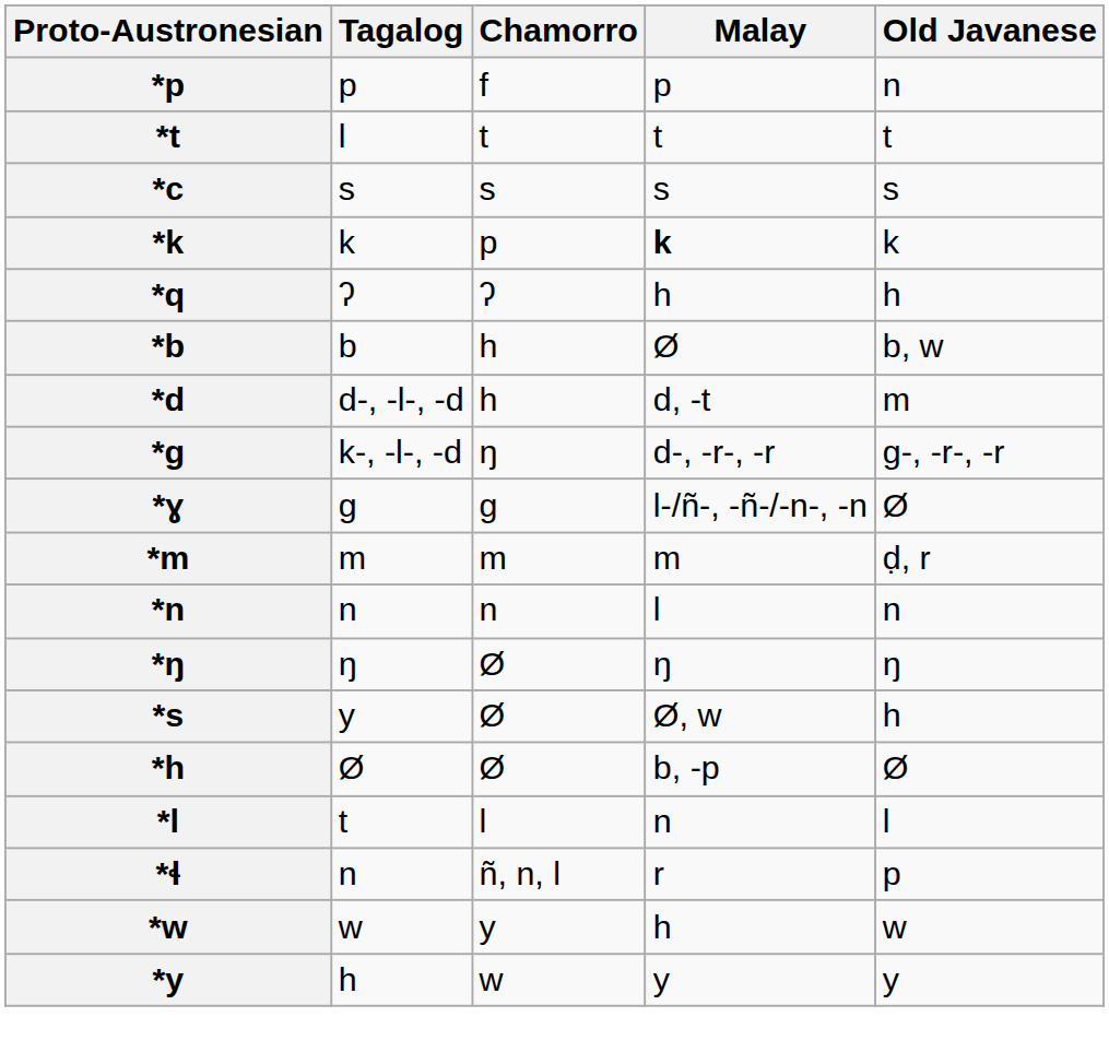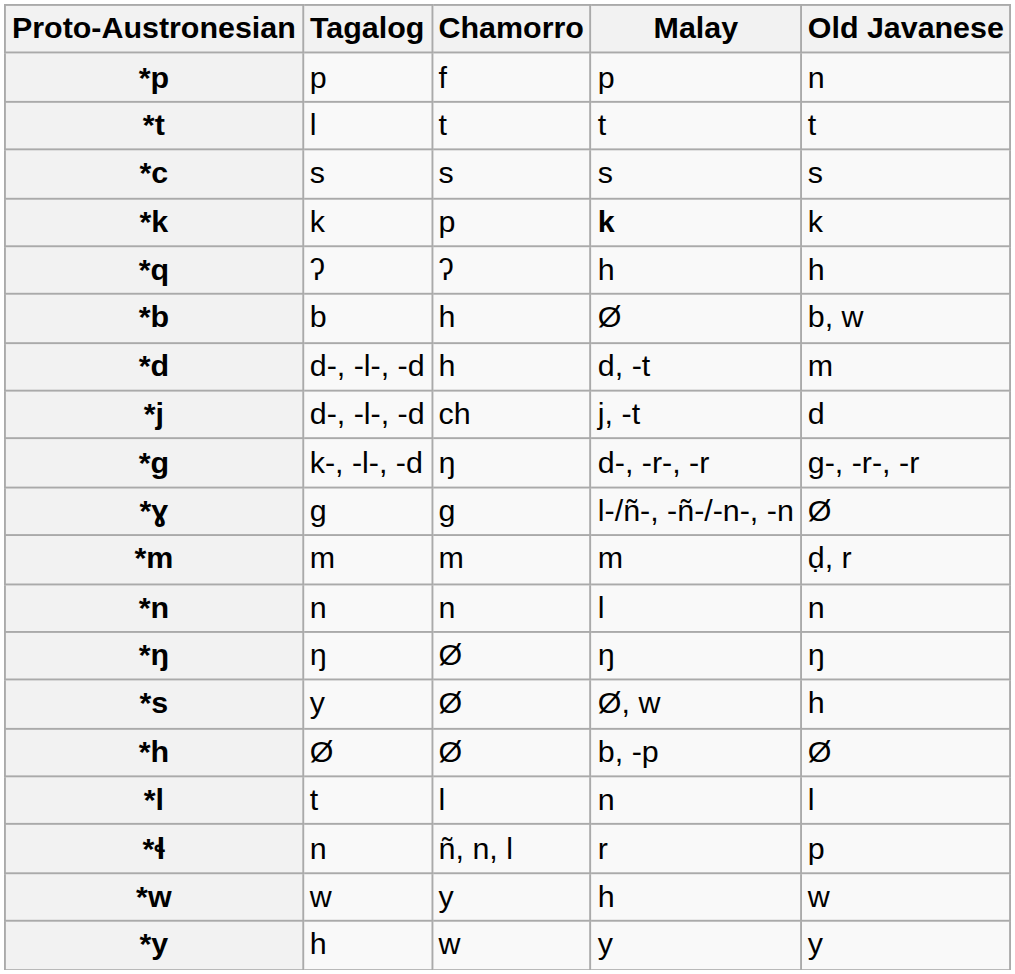 <table class="wikitable">
 <tr>
 <th c=01>Proto-Austronesian</th>
 <th c=02>Tagalog</th>
 <th c=03>Chamorro</th>
 <th c=04>Malay</th>
 <th c=05>Old Javanese</th>
 </tr>
 <tr>
 <th c=01>*p</th>
 <td c=02>p</td>
 <td c=03>f</td>
 <td c=04>p</td>
 <td c=05>n</td>
 </tr>
 <tr>
 <th c=01>*t</th>
 <td c=02>l</td>
 <td c=03>t</td>
 <td c=04>t</td>
 <td c=05>t</td>
 </tr>
 <tr>
 <th c=01>*c</th>
 <td c=02>s</td>
 <td c=03>s</td>
 <td c=04>s</td>
 <td c=05>s</td>
 </tr>
 <tr>
 <th c=01>*k</th>
 <td c=02>k</td>
 <td c=03>p</td>
 <td c=04><strong>k</strong></td>
 <td c=05>k</td>
 </tr>
 <tr>
 <th c=01>*q</th>
 <td c=02>ʔ</td>
 <td c=03>ʔ</td>
 <td c=04>h</td>
 <td c=05>h</td>
 </tr>
 <tr>
 <th c=01>*b</th>
 <td c=02>b</td>
 <td c=03>h</td>
 <td c=04>Ø</td>
 <td c=05>b, w</td>
 </tr>
 <tr>
 <th c=01>*d</th>
 <td c=02>d-, -l-, -d</td>
 <td c=03>h</td>
 <td c=04>d, -t</td>
 <td c=05>m</td>
+</tr>
+<tr>
+<th c=01>*j</th>
+<td c=02>d-, -l-, -d</td>
+<td c=03>ch</td>
+<td c=04>j, -t</td>
+<td c=05>d</td>
 </tr>
 <tr>
 <th c=01>*g</th>
 <td c=02>k-, -l-, -d</td>
 <td c=03>ŋ</td>
 <td c=04>d-, -r-, -r</td>
 <td c=05>g-, -r-, -r</td>
 </tr>
 <tr>
 <th c=01>*ɣ</th>
 <td c=02>g</td>
 <td c=03>g</td>
 <td c=04>l-/ñ-, -ñ-/-n-, -n</td>
 <td c=05>Ø</td>
 </tr>
 <tr>
 <th c=01>*m</th>
 <td c=02>m</td>
 <td c=03>m</td>
 <td c=04>m</td>
 <td c=05>ḍ, r</td>
 </tr>
 <tr>
 <th c=01>*n</th>
 <td c=02>n</td>
 <td c=03>n</td>
 <td c=04>l</td>
 <td c=05>n</td>
 </tr>
 <tr>
 <th c=01>*ŋ</th>
 <td c=02>ŋ</td>
 <td c=03>Ø</td>
 <td c=04>ŋ</td>
 <td c=05>ŋ</td>
 </tr>
 <tr>
 <th c=01>*s</th>
 <td c=02>y</td>
 <td c=03>Ø</td>
 <td c=04>Ø, w</td>
 <td c=05>h</td>
 </tr>
 <tr>
 <th c=01>*h</th>
 <td c=02>Ø</td>
 <td c=03>Ø</td>
 <td c=04>b, -p</td>
 <td c=05>Ø</td>
 </tr>
 <tr>
 <th c=01>*l</th>
 <td c=02>t</td>
 <td c=03>l</td>
 <td c=04>n</td>
 <td c=05>l</td>
 </tr>
 <tr>
 <th c=01>*ɬ</th>
 <td c=02>n</td>
 <td c=03>ñ, n, l</td>
 <td c=04>r</td>
 <td c=05>p</td>
 </tr>
 <tr>
 <th c=01>*w</th>
 <td c=02>w</td>
 <td c=03>y</td>
 <td c=04>h</td>
 <td c=05>w</td>
 </tr>
 <tr>
 <th c=01>*y</th>
 <td c=02>h</td>
 <td c=03>w</td>
 <td c=04>y</td>
 <td c=05>y</td>
 </tr>
 </table>
